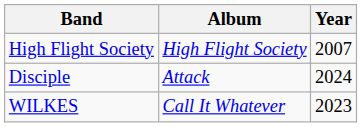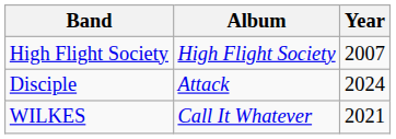 <table class="wikitable">
 <tr>
 <th>Band</th>
 <th>Album</th>
 <th>Year</th>
 </tr>
 <tr>
 <td><a href='#'>High Flight Society</a></td>
 <td><em><a href='#'>High Flight Society</a></em></td>
 <td>2007</td>
 </tr>
 <tr>
 <td><a href='#'>Disciple</a></td>
 <td><em><a href='#'>Attack</a></em></td>
 <td>2024</td>
 </tr>
 <tr>
 <td><a href='#'>WILKES</a></td>
 <td><em><a href='#'>Call It Whatever</a></em></td>
-<td>2023</td>
+<td>2021</td>
 </tr>
 </table>
